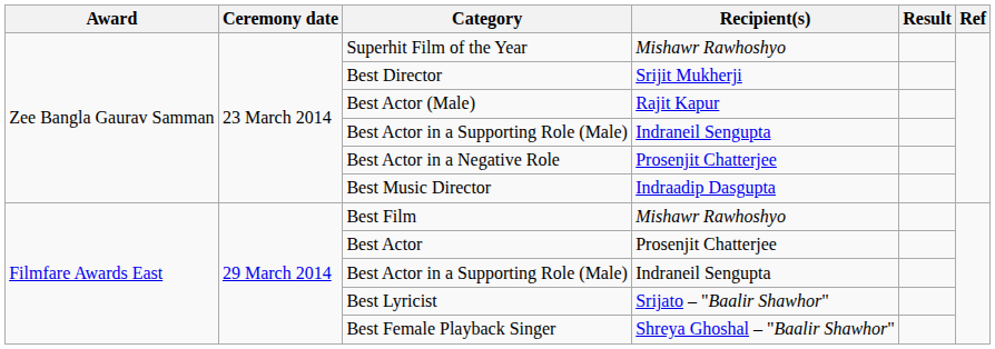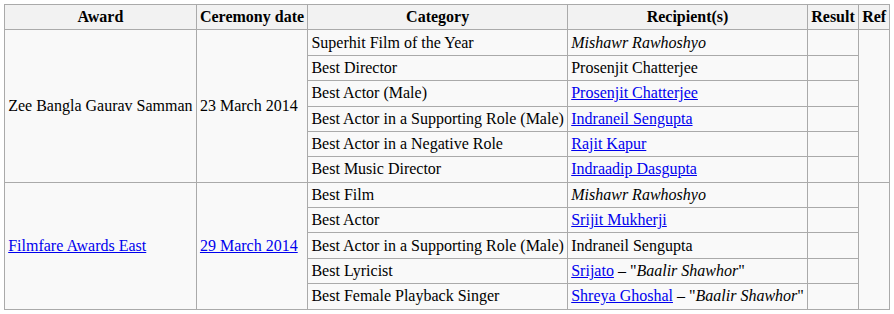 <table class="wikitable">
 <tr>
 <th>Award</th>
 <th>Ceremony date</th>
 <th>Category</th>
 <th>Recipient(s)</th>
 <th>Result</th>
 <th>Ref</th>
 </tr>
 <tr>
 <td rowspan="6">Zee Bangla Gaurav Samman</td>
 <td rowspan="6">23 March 2014</td>
 <td>Superhit Film of the Year</td>
 <td><em>Mishawr Rawhoshyo</em></td>
 <td></td>
 <td rowspan="6"></td>
 </tr>
 <tr>
 <td>Best Director</td>
-<td><a href='#'>Srijit Mukherji</a></td>
+<td>Prosenjit Chatterjee</td>
 <td></td>
 </tr>
 <tr>
 <td>Best Actor (Male)</td>
-<td><a href='#'>Rajit Kapur</a></td>
+<td><a href='#'>Prosenjit Chatterjee</a></td>
 <td></td>
 </tr>
 <tr>
 <td>Best Actor in a Supporting Role (Male)</td>
 <td><a href='#'>Indraneil Sengupta</a></td>
 <td></td>
 </tr>
 <tr>
 <td>Best Actor in a Negative Role</td>
-<td><a href='#'>Prosenjit Chatterjee</a></td>
+<td><a href='#'>Rajit Kapur</a></td>
 <td></td>
 </tr>
 <tr>
 <td>Best Music Director</td>
 <td><a href='#'>Indraadip Dasgupta</a></td>
 <td></td>
 </tr>
 <tr>
 <td rowspan="5"><a href='#'>Filmfare Awards East</a></td>
 <td rowspan="5"><a href='#'>29 March 2014</a></td>
 <td>Best Film</td>
 <td><em>Mishawr Rawhoshyo</em></td>
 <td></td>
 <td rowspan="5"></td>
 </tr>
 <tr>
 <td>Best Actor</td>
-<td>Prosenjit Chatterjee</td>
+<td><a href='#'>Srijit Mukherji</a></td>
 <td></td>
 </tr>
 <tr>
 <td>Best Actor in a Supporting Role (Male)</td>
 <td>Indraneil Sengupta</td>
 <td></td>
 </tr>
 <tr>
 <td>Best Lyricist</td>
 <td><a href='#'>Srijato</a> – "<em>Baalir Shawhor</em>"</td>
 <td></td>
 </tr>
 <tr>
 <td>Best Female Playback Singer</td>
 <td><a href='#'>Shreya Ghoshal</a> – "<em>Baalir Shawhor</em>"</td>
 <td></td>
 </tr>
 </table>
